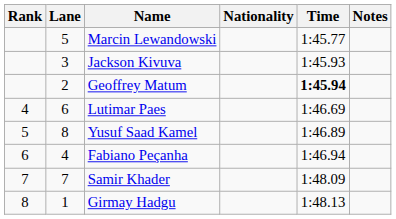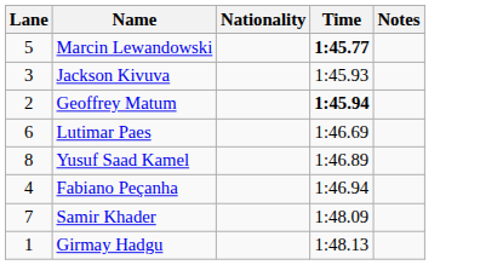 <table class="wikitable sortable" style="text-align:center">
 <tr>
-<th>Rank</th>
 <th>Lane</th>
 <th>Name</th>
 <th>Nationality</th>
 <th>Time</th>
 <th>Notes</th>
 </tr>
 <tr>
-<td></td>
 <td>5</td>
 <td align=left><a href='#'>Marcin Lewandowski</a></td>
 <td align=left></td>
-<td>1:45.77</td>
+<td><strong>1:45.77</strong></td>
 <td></td>
 </tr>
 <tr>
-<td></td>
 <td>3</td>
 <td align=left><a href='#'>Jackson Kivuva</a></td>
 <td align=left></td>
 <td>1:45.93</td>
 <td></td>
 </tr>
 <tr>
-<td></td>
 <td>2</td>
 <td align=left><a href='#'>Geoffrey Matum</a></td>
 <td align=left></td>
 <td><strong>1:45.94</strong></td>
 <td></td>
 </tr>
 <tr>
-<td>4</td>
 <td>6</td>
 <td align=left><a href='#'>Lutimar Paes</a></td>
 <td align=left></td>
 <td>1:46.69</td>
 <td></td>
 </tr>
 <tr>
-<td>5</td>
 <td>8</td>
 <td align=left><a href='#'>Yusuf Saad Kamel</a></td>
 <td align=left></td>
 <td>1:46.89</td>
 <td></td>
 </tr>
 <tr>
-<td>6</td>
 <td>4</td>
 <td align=left><a href='#'>Fabiano Peçanha</a></td>
 <td align=left></td>
 <td>1:46.94</td>
 <td></td>
 </tr>
 <tr>
 <td>7</td>
-<td>7</td>
 <td align=left><a href='#'>Samir Khader</a></td>
 <td align=left></td>
 <td>1:48.09</td>
 <td></td>
 </tr>
 <tr>
-<td>8</td>
 <td>1</td>
 <td align=left><a href='#'>Girmay Hadgu</a></td>
 <td align=left></td>
 <td>1:48.13</td>
 <td></td>
 </tr>
 </table>
